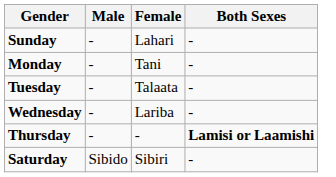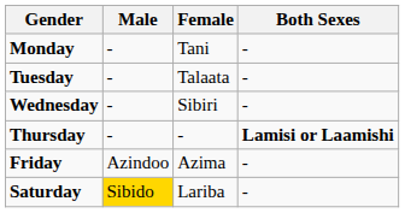 <table class="wikitable">
 <tr>
 <th>Gender</th>
 <th>Male</th>
 <th>Female</th>
 <th>Both Sexes</th>
-</tr>
-<tr>
-<td><strong>Sunday</strong></td>
-<td>-</td>
-<td>Lahari</td>
-<td>-</td>
 </tr>
 <tr>
 <td><strong>Monday</strong></td>
 <td>-</td>
 <td>Tani</td>
 <td>-</td>
 </tr>
 <tr>
 <td><strong>Tuesday</strong></td>
 <td>-</td>
 <td>Talaata</td>
 <td>-</td>
 </tr>
 <tr>
 <td><strong>Wednesday</strong></td>
 <td>-</td>
-<td>Lariba</td>
+<td>Sibiri</td>
 <td>-</td>
 </tr>
 <tr>
 <td><strong>Thursday</strong></td>
 <td>-</td>
 <td>-</td>
 <td><strong>Lamisi or Laamishi</strong></td>
 </tr>
 <tr>
+<td><strong>Friday</strong></td>
+<td>Azindoo</td>
+<td>Azima</td>
+<td>-</td>
+</tr>
+<tr>
 <td><strong>Saturday</strong></td>
-<td>Sibido</td>
-<td>Sibiri</td>
+<td style="background: gold;">Sibido</td>
+<td>Lariba</td>
 <td>-</td>
 </tr>
 </table>
